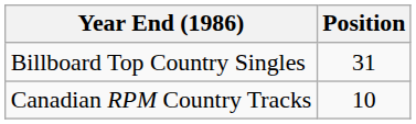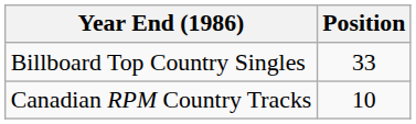 <table class="wikitable sortable">
 <tr>
 <th align="left">Year End (1986)</th>
 <th align="center">Position</th>
 </tr>
 <tr>
 <td align="left">Billboard Top Country Singles</td>
-<td align="center">31</td>
+<td align="center">33</td>
 </tr>
 <tr>
 <td align="left">Canadian <em>RPM</em> Country Tracks</td>
 <td align="center">10</td>
 </tr>
 </table>
